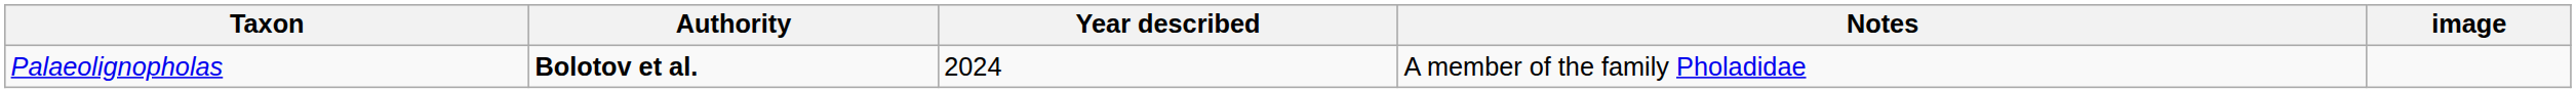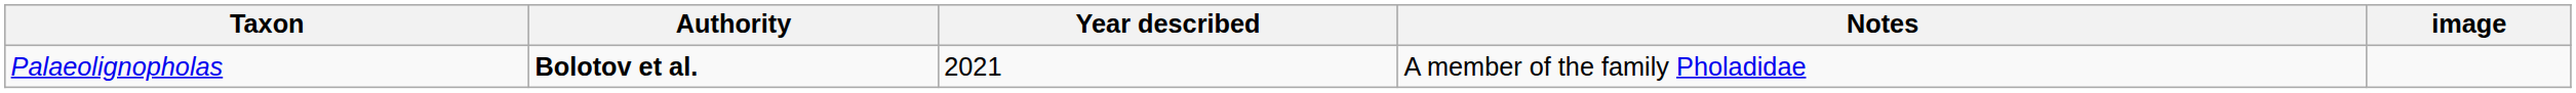 <table class="wikitable sortable" align="center" width="100%">
 <tr>
 <th>Taxon</th>
 <th>Authority</th>
 <th>Year described</th>
 <th>Notes</th>
 <th>image</th>
 </tr>
 <tr>
 <td><em><a href='#'>Palaeolignopholas</a></em></td>
 <td><strong>Bolotov et al.</strong></td>
-<td>2024</td>
+<td>2021</td>
 <td>A member of the family <a href='#'>Pholadidae</a></td>
 <td></td>
 </tr>
 </table>
